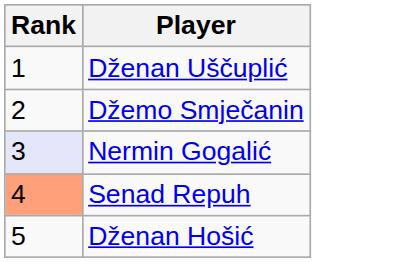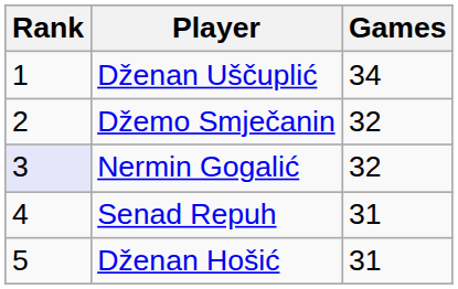 <table class="wikitable">
 <tr>
 <th>Rank</th>
 <th>Player</th>
+<th>Games</th>
 </tr>
 <tr>
 <td>1</td>
 <td> <a href='#'>Dženan Uščuplić</a></td>
+<td>34</td>
 </tr>
 <tr>
 <td>2</td>
 <td> <a href='#'>Džemo Smječanin</a></td>
+<td>32</td>
 </tr>
 <tr>
 <td style="background: lavender;">3</td>
 <td> <a href='#'>Nermin Gogalić</a></td>
+<td>32</td>
 </tr>
 <tr>
-<td style="background: lightsalmon;">4</td>
+<td>4</td>
 <td> <a href='#'>Senad Repuh</a></td>
+<td>31</td>
 </tr>
 <tr>
 <td>5</td>
 <td> <a href='#'>Dženan Hošić</a></td>
+<td>31</td>
 </tr>
 </table>
